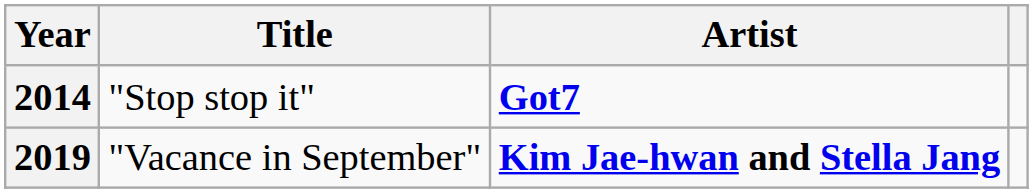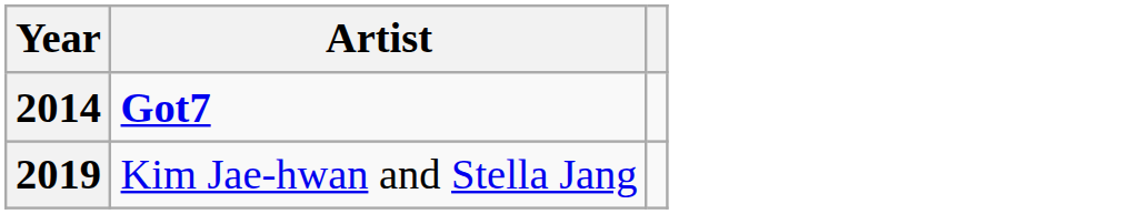 <table class="wikitable plainrowheaders">
 <tr>
 <th scope="col">Year</th>
-<th scope="col">Title</th>
 <th scope="col">Artist</th>
 <th scope="col" class="unsortable"></th>
 </tr>
 <tr>
 <th scope="row">2014</th>
-<td>"Stop stop it"</td>
 <td><strong><a href='#'>Got7</a></strong></td>
 <td style="text-align:center"></td>
 </tr>
 <tr>
 <th scope="row">2019</th>
-<td>"Vacance in September"</td>
-<td><strong><a href='#'>Kim Jae-hwan</a> and <a href='#'>Stella Jang</a></strong></td>
+<td><a href='#'>Kim Jae-hwan</a> and <a href='#'>Stella Jang</a></td>
 <td style="text-align:center"></td>
 </tr>
 </table>
